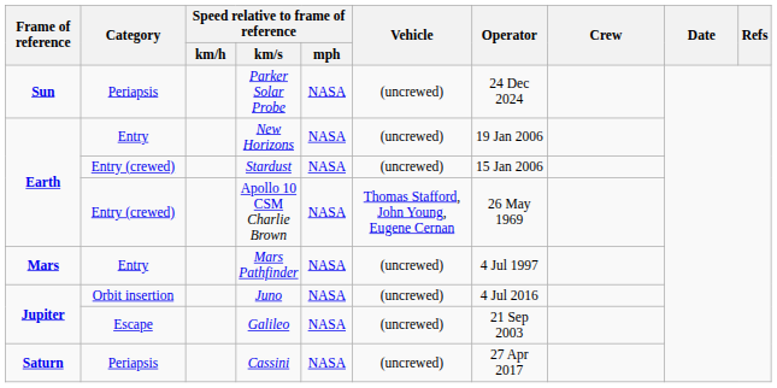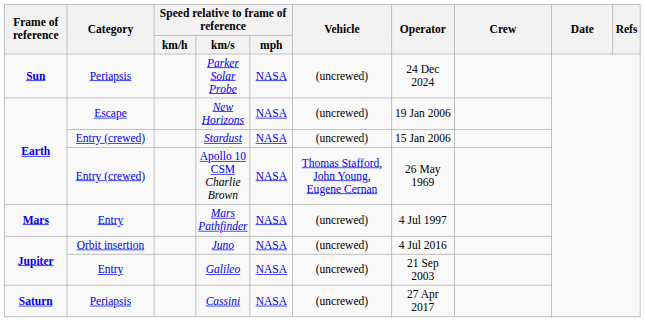 <table class="wikitable sortable" style="text-align:center; width: 100%">
 <tr>
 <th scope="col"  width="10%"  rowspan=2>Frame of reference</th>
 <th scope="col"  width="14%" rowspan=2 class="unsortable">Category</th>
 <th scope="col"  width="20%" colspan=3 class="unsortable">Speed relative to frame of reference</th>
 <th scope="col"  width="16%" rowspan=2 class="unsortable">Vehicle</th>
 <th scope="col"  width="10%" rowspan=2>Operator</th>
 <th scope="col"  width="16%" rowspan=2 class="unsortable">Crew</th>
 <th scope="col"  width="10%"  rowspan=2>Date</th>
 <th scope="col"  width="5%"  rowspan=2 class="unsortable">Refs</th>
 </tr>
 <tr>
 <th scope="col"  width="6.7%" class="unsortable">km/h</th>
 <th scope="col"  width="6.7%" class="unsortable">km/s</th>
 <th scope="col"  width="6.7%" class="unsortable">mph</th>
 </tr>
 <tr>
 <td><strong><a href='#'>Sun</a></strong></td>
 <td><a href='#'>Periapsis</a></td>
 <td></td>
 <td><em><a href='#'>Parker Solar Probe</a></em></td>
 <td> <a href='#'>NASA</a></td>
 <td>(uncrewed)</td>
 <td>24 Dec 2024</td>
 <td></td>
 </tr>
 <tr>
 <td rowspan=3><strong><a href='#'>Earth</a></strong></td>
-<td><a href='#'>Entry</a></td>
+<td><a href='#'>Escape</a></td>
 <td></td>
 <td><em><a href='#'>New Horizons</a></em></td>
 <td> <a href='#'>NASA</a></td>
 <td>(uncrewed)</td>
 <td>19 Jan 2006</td>
 <td></td>
 </tr>
 <tr>
 <td><a href='#'>Entry (crewed)</a></td>
 <td></td>
 <td><em><a href='#'>Stardust</a></em></td>
 <td> <a href='#'>NASA</a></td>
 <td>(uncrewed)</td>
 <td>15 Jan 2006</td>
 <td></td>
 </tr>
 <tr>
 <td><a href='#'>Entry (crewed)</a></td>
 <td></td>
 <td><a href='#'>Apollo 10</a> <a href='#'>CSM</a> <em>Charlie Brown</em></td>
 <td> <a href='#'>NASA</a></td>
 <td><a href='#'>Thomas Stafford</a>, <a href='#'>John Young</a>,<br><a href='#'>Eugene Cernan</a></td>
 <td>26 May 1969</td>
 <td></td>
 </tr>
 <tr>
 <td><strong><a href='#'>Mars</a></strong></td>
 <td><a href='#'>Entry</a></td>
 <td></td>
 <td><em><a href='#'>Mars Pathfinder</a></em></td>
 <td> <a href='#'>NASA</a></td>
 <td>(uncrewed)</td>
 <td>4 Jul 1997</td>
 <td></td>
 </tr>
 <tr>
 <td rowspan=2><strong><a href='#'>Jupiter</a></strong></td>
 <td><a href='#'>Orbit insertion</a></td>
 <td></td>
 <td><a href='#'><em>Juno</em></a></td>
 <td> <a href='#'>NASA</a></td>
 <td>(uncrewed)</td>
 <td>4 Jul 2016</td>
 <td></td>
 </tr>
 <tr>
-<td><a href='#'>Escape</a></td>
+<td><a href='#'>Entry</a></td>
 <td></td>
 <td><em><a href='#'>Galileo</a></em></td>
 <td> <a href='#'>NASA</a></td>
 <td>(uncrewed)</td>
 <td>21 Sep 2003</td>
 <td></td>
 </tr>
 <tr>
 <td><strong><a href='#'>Saturn</a></strong></td>
 <td><a href='#'>Periapsis</a></td>
 <td></td>
 <td><a href='#'><em>Cassini</em></a></td>
 <td> <a href='#'>NASA</a></td>
 <td>(uncrewed)</td>
 <td>27 Apr 2017</td>
 <td></td>
 </tr>
 </table>
